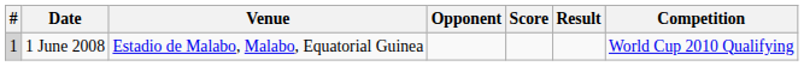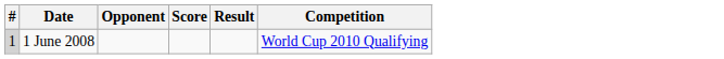 <table class="wikitable" style="font-size:90%; text-align: left;">
 <tr bgcolor="#CCCCCC" align="center">
 <th>#</th>
 <th>Date</th>
-<th>Venue</th>
 <th>Opponent</th>
 <th>Score</th>
 <th>Result</th>
 <th>Competition</th>
 </tr>
 <tr>
 <td style="background: lightgrey;">1</td>
 <td>1 June 2008</td>
-<td><a href='#'>Estadio de Malabo</a>, <a href='#'>Malabo</a>, Equatorial Guinea</td>
 <td></td>
 <td></td>
 <td></td>
 <td><a href='#'>World Cup 2010 Qualifying</a></td>
 </tr>
 </table>
